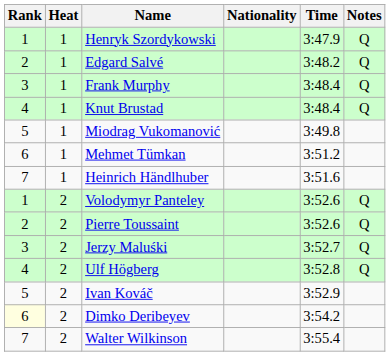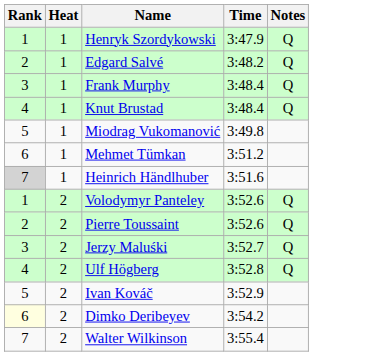 <table class="wikitable sortable" style="text-align:center">
 <tr>
 <th>Rank</th>
 <th>Heat</th>
 <th>Name</th>
-<th>Nationality</th>
 <th>Time</th>
 <th>Notes</th>
 </tr>
 <tr bgcolor=ccffcc>
 <td>1</td>
 <td>1</td>
 <td align="left"><a href='#'>Henryk Szordykowski</a></td>
-<td align=left></td>
 <td>3:47.9</td>
 <td>Q</td>
 </tr>
 <tr bgcolor=ccffcc>
 <td>2</td>
 <td>1</td>
 <td align="left"><a href='#'>Edgard Salvé</a></td>
-<td align=left></td>
 <td>3:48.2</td>
 <td>Q</td>
 </tr>
 <tr bgcolor=ccffcc>
 <td>3</td>
 <td>1</td>
 <td align="left"><a href='#'>Frank Murphy</a></td>
-<td align=left></td>
 <td>3:48.4</td>
 <td>Q</td>
 </tr>
 <tr bgcolor=ccffcc>
 <td>4</td>
 <td>1</td>
 <td align="left"><a href='#'>Knut Brustad</a></td>
-<td align=left></td>
 <td>3:48.4</td>
 <td>Q</td>
 </tr>
 <tr>
 <td>5</td>
 <td>1</td>
 <td align="left"><a href='#'>Miodrag Vukomanović</a></td>
-<td align=left></td>
 <td>3:49.8</td>
 <td></td>
 </tr>
 <tr>
 <td>6</td>
 <td>1</td>
 <td align="left"><a href='#'>Mehmet Tümkan</a></td>
-<td align=left></td>
 <td>3:51.2</td>
 <td></td>
 </tr>
 <tr>
-<td>7</td>
+<td style="background: lightgrey;">7</td>
 <td>1</td>
 <td align="left"><a href='#'>Heinrich Händlhuber</a></td>
-<td align=left></td>
 <td>3:51.6</td>
 <td></td>
 </tr>
 <tr bgcolor=ccffcc>
 <td>1</td>
 <td>2</td>
 <td align="left"><a href='#'>Volodymyr Panteley</a></td>
-<td align=left></td>
 <td>3:52.6</td>
 <td>Q</td>
 </tr>
 <tr bgcolor=ccffcc>
 <td>2</td>
 <td>2</td>
 <td align="left"><a href='#'>Pierre Toussaint</a></td>
-<td align=left></td>
 <td>3:52.6</td>
 <td>Q</td>
 </tr>
 <tr bgcolor=ccffcc>
 <td>3</td>
 <td>2</td>
 <td align="left"><a href='#'>Jerzy Maluśki</a></td>
-<td align=left></td>
 <td>3:52.7</td>
 <td>Q</td>
 </tr>
 <tr bgcolor=ccffcc>
 <td>4</td>
 <td>2</td>
 <td align="left"><a href='#'>Ulf Högberg</a></td>
-<td align=left></td>
 <td>3:52.8</td>
 <td>Q</td>
 </tr>
 <tr>
 <td>5</td>
 <td>2</td>
 <td align="left"><a href='#'>Ivan Kováč</a></td>
-<td align=left></td>
 <td>3:52.9</td>
 <td></td>
 </tr>
 <tr>
 <td style="background: lightyellow;">6</td>
 <td>2</td>
 <td align="left"><a href='#'>Dimko Deribeyev</a></td>
-<td align=left></td>
 <td>3:54.2</td>
 <td></td>
 </tr>
 <tr>
 <td>7</td>
 <td>2</td>
 <td align="left"><a href='#'>Walter Wilkinson</a></td>
-<td align=left></td>
 <td>3:55.4</td>
 <td></td>
 </tr>
 </table>
